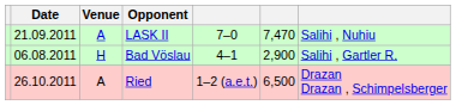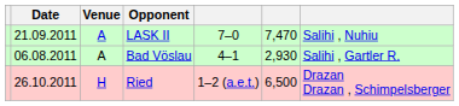 <table class="wikitable" Style="text-align: center">
 <tr>
 <th></th>
 <th>Date</th>
 <th>Venue</th>
 <th>Opponent</th>
 <th></th>
 <th></th>
 <th></th>
 </tr>
 <tr style="background:#cfc">
 <td></td>
 <td>21.09.2011</td>
 <td><a href='#'>A</a></td>
 <td align="left"><a href='#'>LASK II</a></td>
 <td>7–0</td>
 <td align="right">7,470</td>
 <td align="left"><a href='#'>Salihi</a>   , <a href='#'>Nuhiu</a> </td>
 </tr>
 <tr style="background:#cfc">
 <td></td>
 <td>06.08.2011</td>
-<td><a href='#'>H</a></td>
+<td>A</td>
 <td align="left"><a href='#'>Bad Vöslau</a></td>
 <td>4–1</td>
-<td align="right">2,900</td>
+<td align="right">2,930</td>
 <td align="left"><a href='#'>Salihi</a>     , <a href='#'>Gartler R.</a>  </td>
 </tr>
 <tr style="background:#fcc">
 <td></td>
 <td>26.10.2011</td>
-<td>A</td>
+<td><a href='#'>H</a></td>
 <td align="left"><a href='#'>Ried</a></td>
 <td>1–2 (<a href='#'>a.e.t.</a>)</td>
 <td align="right">6,500</td>
 <td align="left"><a href='#'>Drazan</a>  <br> <a href='#'>Drazan</a> , <a href='#'>Schimpelsberger</a> </td>
 </tr>
 </table>
